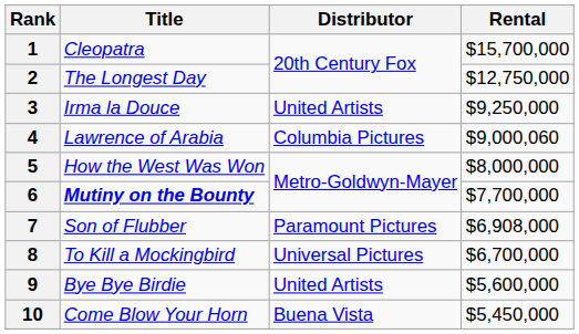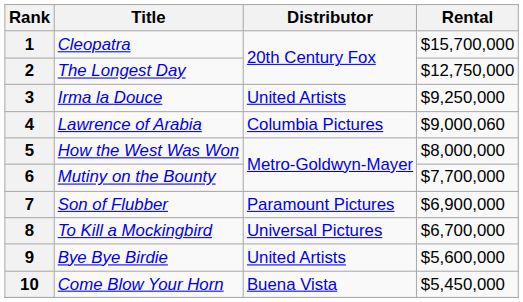 <table class="wikitable sortable" style="margin:auto; margin:auto;">
 <tr>
 <th>Rank</th>
 <th>Title</th>
 <th>Distributor</th>
 <th>Rental</th>
 </tr>
 <tr>
 <th style="text-align:center;">1</th>
 <td><em><a href='#'>Cleopatra</a></em></td>
 <td rowspan="2"><a href='#'>20th Century Fox</a></td>
 <td>$15,700,000</td>
 </tr>
 <tr>
 <th style="text-align:center;">2</th>
 <td><em><a href='#'>The Longest Day</a></em></td>
 <td>$12,750,000</td>
 </tr>
 <tr>
 <th style="text-align:center;">3</th>
 <td><em><a href='#'>Irma la Douce</a></em></td>
 <td><a href='#'>United Artists</a></td>
 <td>$9,250,000</td>
 </tr>
 <tr>
 <th style="text-align:center;">4</th>
 <td><em><a href='#'>Lawrence of Arabia</a></em></td>
 <td><a href='#'>Columbia Pictures</a></td>
 <td>$9,000,060</td>
 </tr>
 <tr>
 <th style="text-align:center;">5</th>
 <td><em><a href='#'>How the West Was Won</a></em></td>
 <td rowspan="2"><a href='#'>Metro-Goldwyn-Mayer</a></td>
 <td>$8,000,000</td>
 </tr>
 <tr>
 <th style="text-align:center;">6</th>
-<td><strong><em><a href='#'>Mutiny on the Bounty</a></em></strong></td>
+<td><em><a href='#'>Mutiny on the Bounty</a></em></td>
 <td>$7,700,000</td>
 </tr>
 <tr>
 <th style="text-align:center;">7</th>
 <td><em><a href='#'>Son of Flubber</a></em></td>
 <td><a href='#'>Paramount Pictures</a></td>
-<td>$6,908,000</td>
+<td>$6,900,000</td>
 </tr>
 <tr>
 <th style="text-align:center;">8</th>
 <td><em><a href='#'>To Kill a Mockingbird</a></em></td>
 <td><a href='#'>Universal Pictures</a></td>
 <td>$6,700,000</td>
 </tr>
 <tr>
 <th style="text-align:center;">9</th>
 <td><em><a href='#'>Bye Bye Birdie</a></em></td>
 <td><a href='#'>United Artists</a></td>
 <td>$5,600,000</td>
 </tr>
 <tr>
 <th style="text-align:center;">10</th>
 <td><em><a href='#'>Come Blow Your Horn</a></em></td>
 <td><a href='#'>Buena Vista</a></td>
 <td>$5,450,000</td>
 </tr>
 <tr>
 </tr>
 </table>
